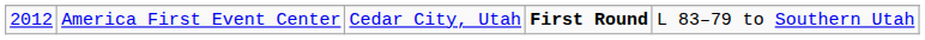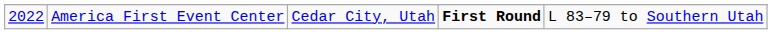 <table class="wikitable">
 <tr>
 </tr>
 <tr align="center">
-<td><a href='#'>2012</a></td>
+<td><a href='#'>2022</a></td>
 <td><a href='#'>America First Event Center</a></td>
 <td><a href='#'>Cedar City, Utah</a></td>
 <td><strong>First Round</strong></td>
 <td>L 83–79 to <a href='#'>Southern Utah</a></td>
 </tr>
 </table>
